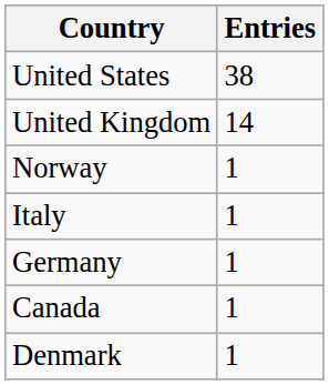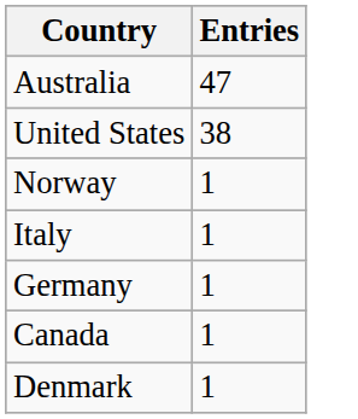 <table class="wikitable sortable">
 <tr>
 <th>Country</th>
 <th>Entries</th>
 </tr>
 <tr>
+<td>Australia</td>
+<td>47</td>
+</tr>
+<tr>
 <td>United States</td>
 <td>38</td>
-</tr>
-<tr>
-<td>United Kingdom</td>
-<td>14</td>
 </tr>
 <tr>
 <td>Norway</td>
 <td>1</td>
 </tr>
 <tr>
 <td>Italy</td>
 <td>1</td>
 </tr>
 <tr>
 <td>Germany</td>
 <td>1</td>
 </tr>
 <tr>
 <td>Canada</td>
 <td>1</td>
 </tr>
 <tr>
 <td>Denmark</td>
 <td>1</td>
 </tr>
 </table>
